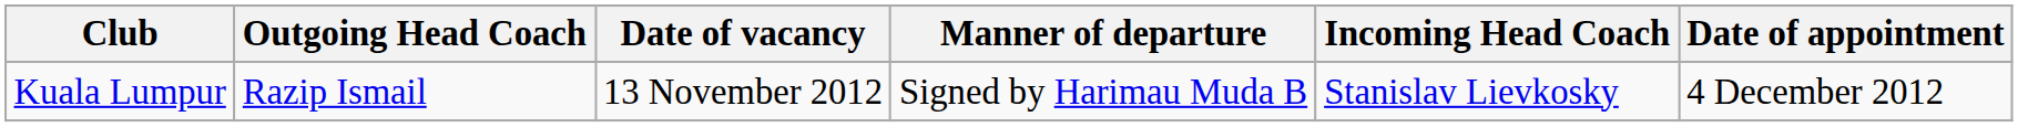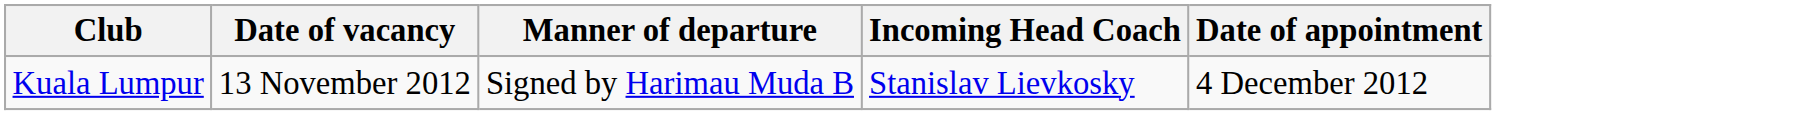 <table class="wikitable">
 <tr>
 <th>Club</th>
-<th>Outgoing Head Coach</th>
 <th>Date of vacancy</th>
 <th>Manner of departure</th>
 <th>Incoming Head Coach</th>
 <th>Date of appointment</th>
 </tr>
 <tr>
 <td><a href='#'>Kuala Lumpur</a></td>
-<td> <a href='#'>Razip Ismail</a></td>
 <td>13 November 2012</td>
 <td>Signed by <a href='#'>Harimau Muda B</a></td>
 <td> <a href='#'>Stanislav Lievkosky</a></td>
 <td>4 December 2012</td>
 </tr>
 </table>
